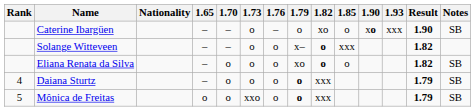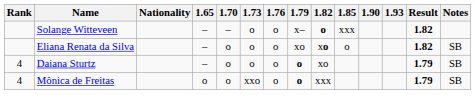 <table class="wikitable sortable" style="text-align:center">
 <tr>
 <th>Rank</th>
 <th>Name</th>
 <th>Nationality</th>
 <th>1.65</th>
 <th>1.70</th>
 <th>1.73</th>
 <th>1.76</th>
 <th>1.79</th>
 <th>1.82</th>
 <th>1.85</th>
 <th>1.90</th>
 <th>1.93</th>
 <th>Result</th>
 <th>Notes</th>
-</tr>
-<tr>
-<td></td>
-<td align=left><a href='#'>Caterine Ibargüen</a></td>
-<td align=left></td>
-<td>–</td>
-<td>–</td>
-<td>o</td>
-<td>–</td>
-<td>o</td>
-<td>xo</td>
-<td>o</td>
-<td>x<strong>o</strong></td>
-<td>xxx</td>
-<td><strong>1.90</strong></td>
-<td>SB</td>
 </tr>
 <tr>
 <td></td>
 <td align=left><a href='#'>Solange Witteveen</a></td>
 <td align=left></td>
 <td>–</td>
 <td>–</td>
 <td>o</td>
 <td>o</td>
 <td>x–</td>
 <td><strong>o</strong></td>
 <td>xxx</td>
 <td></td>
 <td></td>
 <td><strong>1.82</strong></td>
 <td></td>
 </tr>
 <tr>
 <td></td>
 <td align=left><a href='#'>Eliana Renata da Silva</a></td>
 <td align=left></td>
 <td>–</td>
 <td>o</td>
 <td>o</td>
 <td>o</td>
 <td>xo</td>
-<td><strong>o</strong></td>
+<td>x<strong>o</strong></td>
 <td>o</td>
 <td></td>
 <td></td>
 <td><strong>1.82</strong></td>
 <td>SB</td>
 </tr>
 <tr>
 <td>4</td>
 <td align=left><a href='#'>Daiana Sturtz</a></td>
 <td align=left></td>
 <td>–</td>
 <td>o</td>
 <td>o</td>
 <td>o</td>
 <td><strong>o</strong></td>
-<td>xxx</td>
+<td>xo</td>
 <td></td>
 <td></td>
 <td></td>
 <td><strong>1.79</strong></td>
 <td>SB</td>
 </tr>
 <tr>
-<td>5</td>
+<td>4</td>
 <td align=left><a href='#'>Mônica de Freitas</a></td>
 <td align=left></td>
 <td>o</td>
 <td>o</td>
 <td>xxo</td>
 <td>o</td>
 <td><strong>o</strong></td>
 <td>xxx</td>
 <td></td>
 <td></td>
 <td></td>
 <td><strong>1.79</strong></td>
 <td>SB</td>
 </tr>
 </table>
